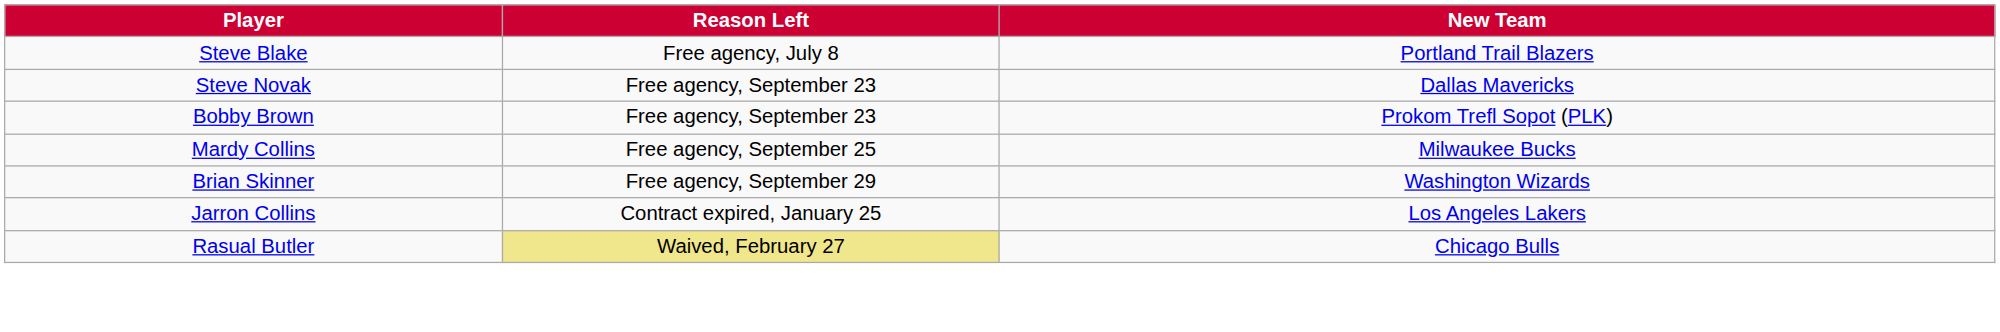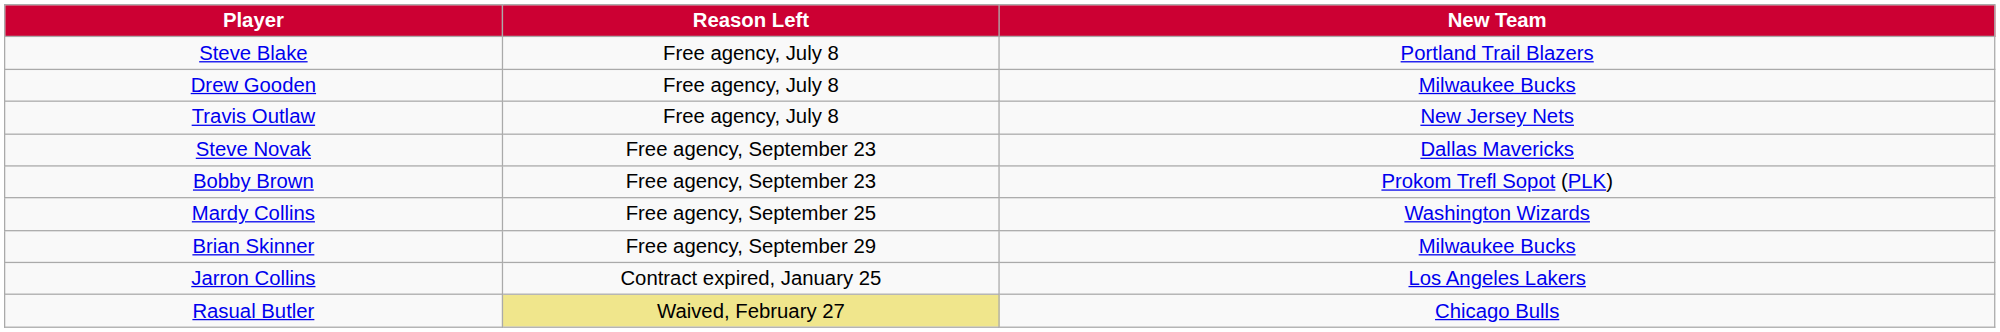 <table class="wikitable sortable sortable">
 <tr>
 <th style="background:#CC0033; color:white" width="10%">Player</th>
 <th style="background:#CC0033; color:white" width="10%">Reason Left</th>
 <th style="background:#CC0033; color:white" width="20%">New Team</th>
 </tr>
 <tr style="text-align: center">
 <td><a href='#'>Steve Blake</a></td>
 <td>Free agency, July 8</td>
 <td><a href='#'>Portland Trail Blazers</a></td>
+</tr>
+<tr style="text-align: center">
+<td><a href='#'>Drew Gooden</a></td>
+<td>Free agency, July 8</td>
+<td><a href='#'>Milwaukee Bucks</a></td>
+</tr>
+<tr style="text-align: center">
+<td><a href='#'>Travis Outlaw</a></td>
+<td>Free agency, July 8</td>
+<td><a href='#'>New Jersey Nets</a></td>
 </tr>
 <tr style="text-align: center">
 <td><a href='#'>Steve Novak</a></td>
 <td>Free agency, September 23</td>
 <td><a href='#'>Dallas Mavericks</a></td>
 </tr>
 <tr style="text-align: center">
 <td><a href='#'>Bobby Brown</a></td>
 <td>Free agency, September 23</td>
 <td><a href='#'>Prokom Trefl Sopot</a> (<a href='#'>PLK</a>)</td>
 </tr>
 <tr style="text-align: center">
 <td><a href='#'>Mardy Collins</a></td>
 <td>Free agency, September 25</td>
-<td><a href='#'>Milwaukee Bucks</a></td>
+<td><a href='#'>Washington Wizards</a></td>
 </tr>
 <tr style="text-align: center">
 <td><a href='#'>Brian Skinner</a></td>
 <td>Free agency, September 29</td>
-<td><a href='#'>Washington Wizards</a></td>
+<td><a href='#'>Milwaukee Bucks</a></td>
 </tr>
 <tr style="text-align: center">
 <td><a href='#'>Jarron Collins</a></td>
 <td>Contract expired, January 25</td>
 <td><a href='#'>Los Angeles Lakers</a></td>
 </tr>
 <tr style="text-align: center">
 <td><a href='#'>Rasual Butler</a></td>
 <td style="background: khaki;">Waived, February 27</td>
 <td><a href='#'>Chicago Bulls</a></td>
 </tr>
 </table>
